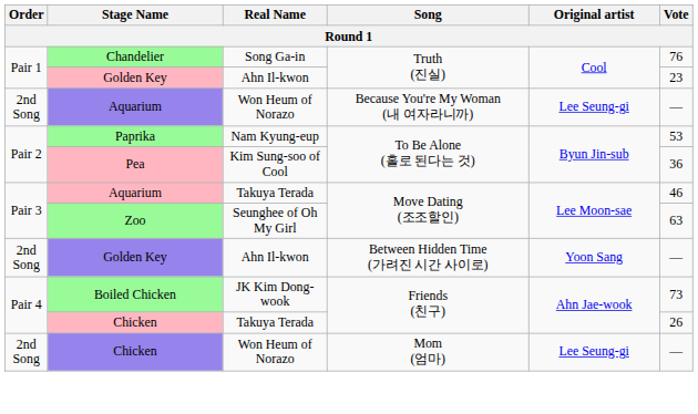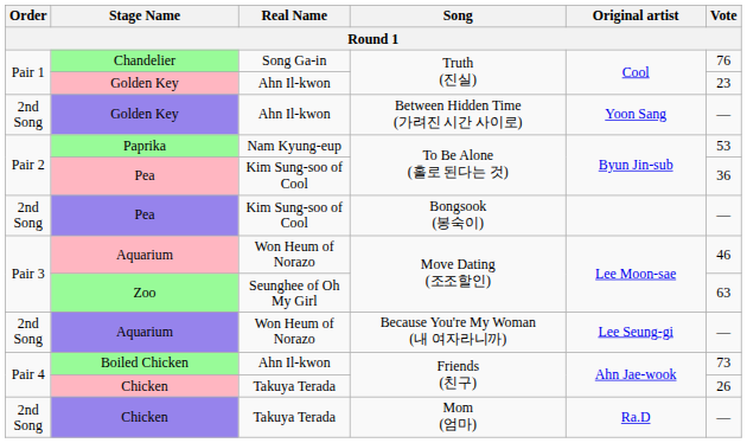 <table class="wikitable" style="text-align:center; width:95%;">
 <tr>
 <th style="width:1%;">Order</th>
 <th style="width:20%;">Stage Name</th>
 <th style="width:12%;">Real Name</th>
 <th style="width:23%;">Song</th>
 <th style="width:15%;">Original artist</th>
 <th style="width:1%;">Vote</th>
 </tr>
 <tr>
 <th colspan=6>Round 1</th>
 </tr>
 <tr>
 <td rowspan=2>Pair 1</td>
 <td bgcolor="palegreen">Chandelier</td>
 <td>Song Ga-in</td>
 <td rowspan=2>Truth<br>(진실)</td>
 <td rowspan=2><a href='#'>Cool</a></td>
 <td>76</td>
 </tr>
 <tr>
 <td bgcolor="lightpink">Golden Key</td>
 <td>Ahn Il-kwon</td>
 <td>23</td>
 </tr>
 <tr>
 <td>2nd Song</td>
-<td bgcolor="#9683EC">Aquarium</td>
-<td>Won Heum of Norazo</td>
-<td>Because You're My Woman<br>(내 여자라니까)</td>
-<td><a href='#'>Lee Seung-gi</a></td>
+<td bgcolor="#9683EC">Golden Key</td>
+<td>Ahn Il-kwon</td>
+<td>Between Hidden Time<br>(가려진 시간 사이로)</td>
+<td><a href='#'>Yoon Sang</a></td>
 <td>—</td>
 </tr>
 <tr>
 <td rowspan=2>Pair 2</td>
 <td bgcolor="palegreen">Paprika</td>
 <td>Nam Kyung-eup</td>
 <td rowspan=2>To Be Alone<br>(홀로 된다는 것)</td>
 <td rowspan=2><a href='#'>Byun Jin-sub</a></td>
 <td>53</td>
 </tr>
 <tr>
 <td bgcolor="lightpink">Pea</td>
 <td>Kim Sung-soo of Cool</td>
 <td>36</td>
 </tr>
 <tr>
+<td>2nd Song</td>
+<td bgcolor="#9683EC">Pea</td>
+<td>Kim Sung-soo of Cool</td>
+<td>Bongsook<br>(봉숙이)</td>
+<td></td>
+<td>—</td>
+</tr>
+<tr>
 <td rowspan=2>Pair 3</td>
 <td bgcolor="lightpink">Aquarium</td>
-<td>Takuya Terada</td>
+<td>Won Heum of Norazo</td>
 <td rowspan=2>Move Dating<br>(조조할인)</td>
 <td rowspan=2><a href='#'>Lee Moon-sae</a></td>
 <td>46</td>
 </tr>
 <tr>
 <td bgcolor="palegreen">Zoo</td>
 <td>Seunghee of Oh My Girl</td>
 <td>63</td>
 </tr>
 <tr>
 <td>2nd Song</td>
-<td bgcolor="#9683EC">Golden Key</td>
-<td>Ahn Il-kwon</td>
-<td>Between Hidden Time<br>(가려진 시간 사이로)</td>
-<td><a href='#'>Yoon Sang</a></td>
+<td bgcolor="#9683EC">Aquarium</td>
+<td>Won Heum of Norazo</td>
+<td>Because You're My Woman<br>(내 여자라니까)</td>
+<td><a href='#'>Lee Seung-gi</a></td>
 <td>—</td>
 </tr>
 <tr>
 <td rowspan=2>Pair 4</td>
 <td bgcolor="palegreen">Boiled Chicken</td>
-<td>JK Kim Dong-wook</td>
+<td>Ahn Il-kwon</td>
 <td rowspan=2>Friends<br>(친구)</td>
 <td rowspan=2><a href='#'>Ahn Jae-wook</a></td>
 <td>73</td>
 </tr>
 <tr>
 <td bgcolor="lightpink">Chicken</td>
 <td>Takuya Terada</td>
 <td>26</td>
 </tr>
 <tr>
 <td>2nd Song</td>
 <td bgcolor="#9683EC">Chicken</td>
-<td>Won Heum of Norazo</td>
+<td>Takuya Terada</td>
 <td>Mom<br>(엄마)</td>
-<td><a href='#'>Lee Seung-gi</a></td>
+<td><a href='#'>Ra.D</a></td>
 <td>—</td>
 </tr>
 </table>
